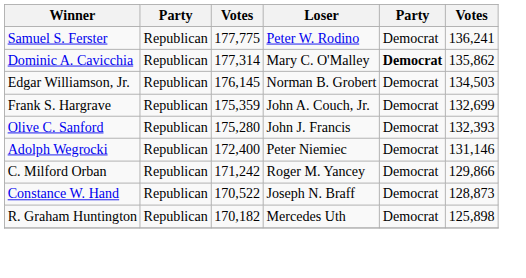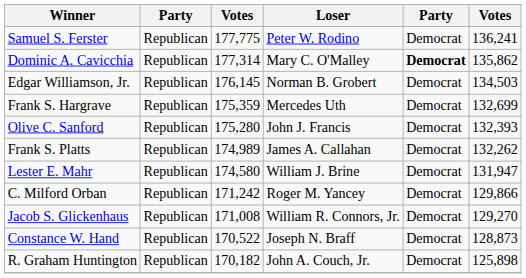 <table class="wikitable">
 <tr>
 <th>Winner</th>
 <th>Party</th>
 <th>Votes</th>
 <th>Loser</th>
 <th>Party</th>
 <th>Votes</th>
 </tr>
 <tr>
 <td><a href='#'>Samuel S. Ferster</a></td>
 <td>Republican</td>
 <td>177,775</td>
 <td><a href='#'>Peter W. Rodino</a></td>
 <td>Democrat</td>
 <td>136,241</td>
 </tr>
 <tr>
 <td><a href='#'>Dominic A. Cavicchia</a></td>
 <td>Republican</td>
 <td>177,314</td>
 <td>Mary C. O'Malley</td>
 <td><strong>Democrat</strong></td>
 <td>135,862</td>
 </tr>
 <tr>
 <td>Edgar Williamson, Jr.</td>
 <td>Republican</td>
 <td>176,145</td>
 <td>Norman B. Grobert</td>
 <td>Democrat</td>
 <td>134,503</td>
 </tr>
 <tr>
 <td>Frank S. Hargrave</td>
 <td>Republican</td>
 <td>175,359</td>
-<td>John A. Couch, Jr.</td>
+<td>Mercedes Uth</td>
 <td>Democrat</td>
 <td>132,699</td>
 </tr>
 <tr>
 <td><a href='#'>Olive C. Sanford</a></td>
 <td>Republican</td>
 <td>175,280</td>
 <td>John J. Francis</td>
 <td>Democrat</td>
 <td>132,393</td>
 </tr>
 <tr>
-<td><a href='#'>Adolph Wegrocki</a></td>
+<td>Frank S. Platts</td>
 <td>Republican</td>
-<td>172,400</td>
-<td>Peter Niemiec</td>
+<td>174,989</td>
+<td>James A. Callahan</td>
 <td>Democrat</td>
-<td>131,146</td>
+<td>132,262</td>
+</tr>
+<tr>
+<td><a href='#'>Lester E. Mahr</a></td>
+<td>Republican</td>
+<td>174,580</td>
+<td>William J. Brine</td>
+<td>Democrat</td>
+<td>131,947</td>
 </tr>
 <tr>
 <td>C. Milford Orban</td>
 <td>Republican</td>
 <td>171,242</td>
 <td>Roger M. Yancey</td>
 <td>Democrat</td>
 <td>129,866</td>
+</tr>
+<tr>
+<td><a href='#'>Jacob S. Glickenhaus</a></td>
+<td>Republican</td>
+<td>171,008</td>
+<td>William R. Connors, Jr.</td>
+<td>Democrat</td>
+<td>129,270</td>
 </tr>
 <tr>
 <td><a href='#'>Constance W. Hand</a></td>
 <td>Republican</td>
 <td>170,522</td>
 <td>Joseph N. Braff</td>
 <td>Democrat</td>
 <td>128,873</td>
 </tr>
 <tr>
 <td>R. Graham Huntington</td>
 <td>Republican</td>
 <td>170,182</td>
-<td>Mercedes Uth</td>
+<td>John A. Couch, Jr.</td>
 <td>Democrat</td>
 <td>125,898</td>
 </tr>
 <tr>
 </tr>
 </table>
